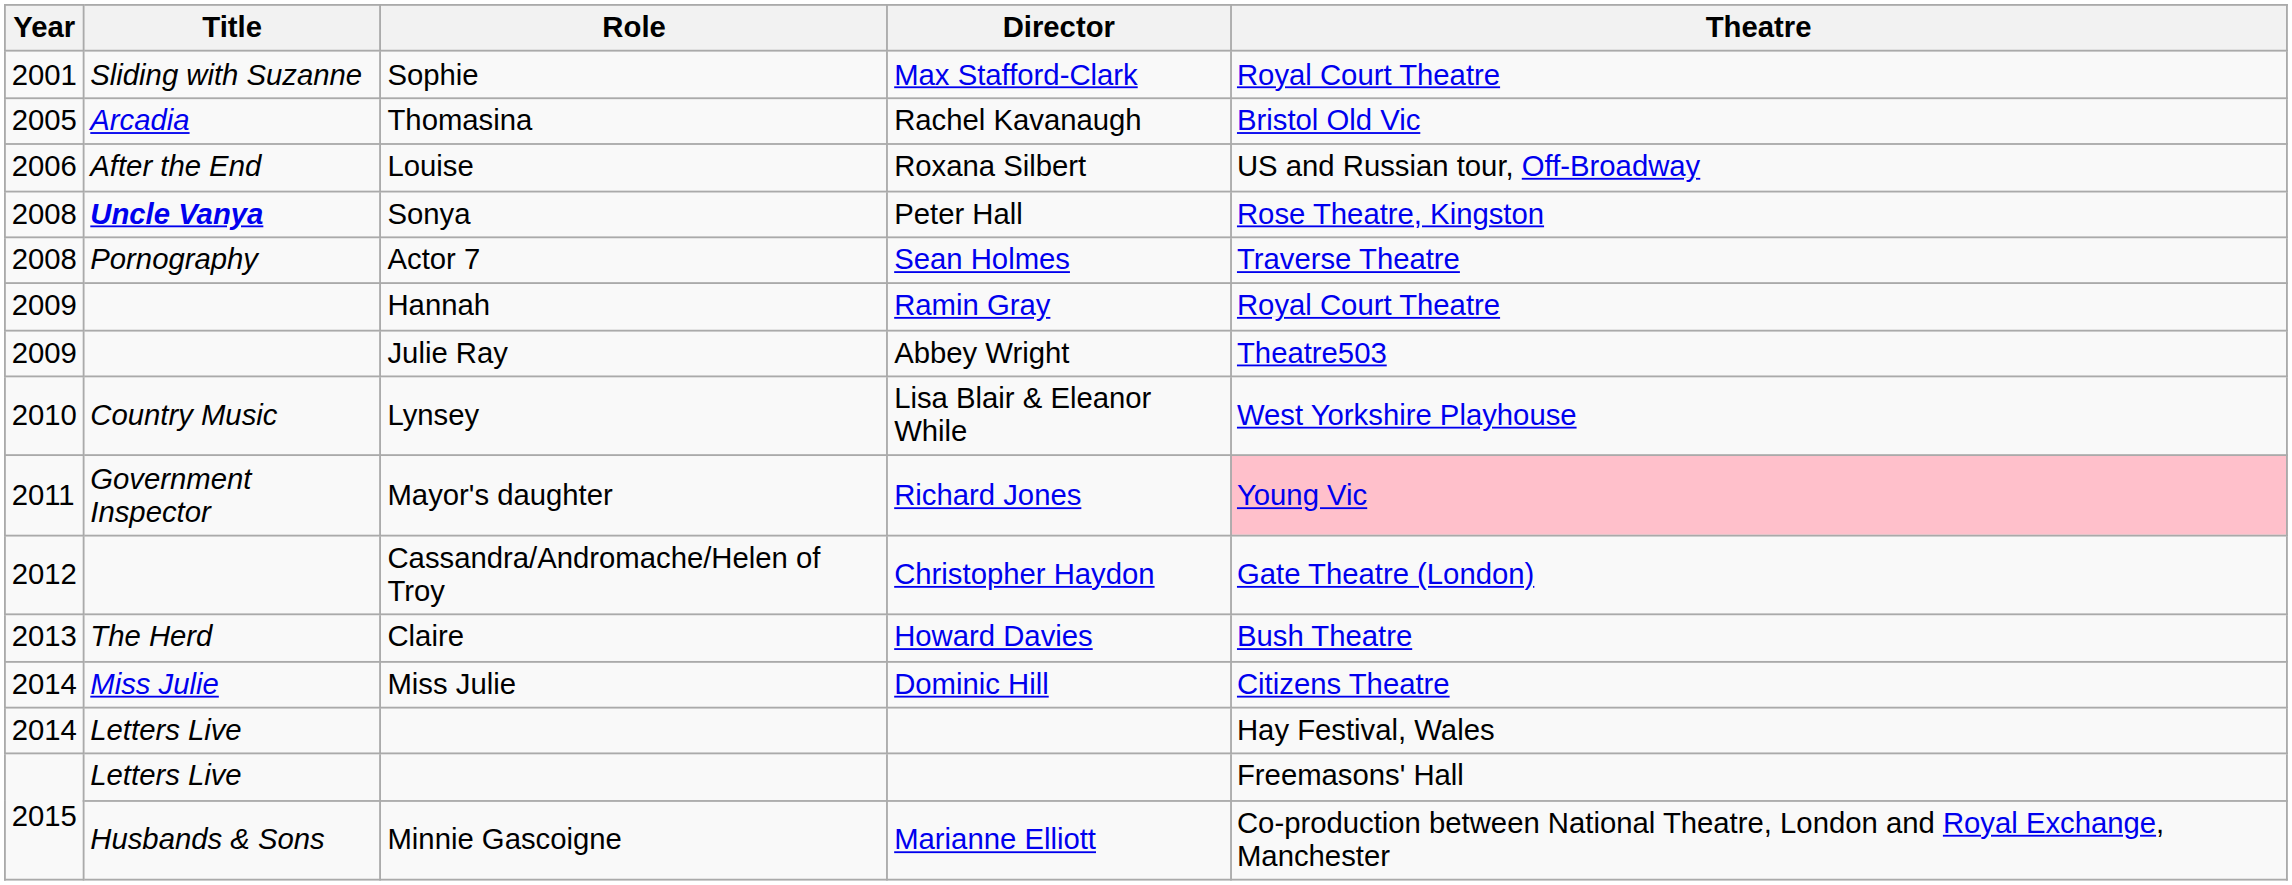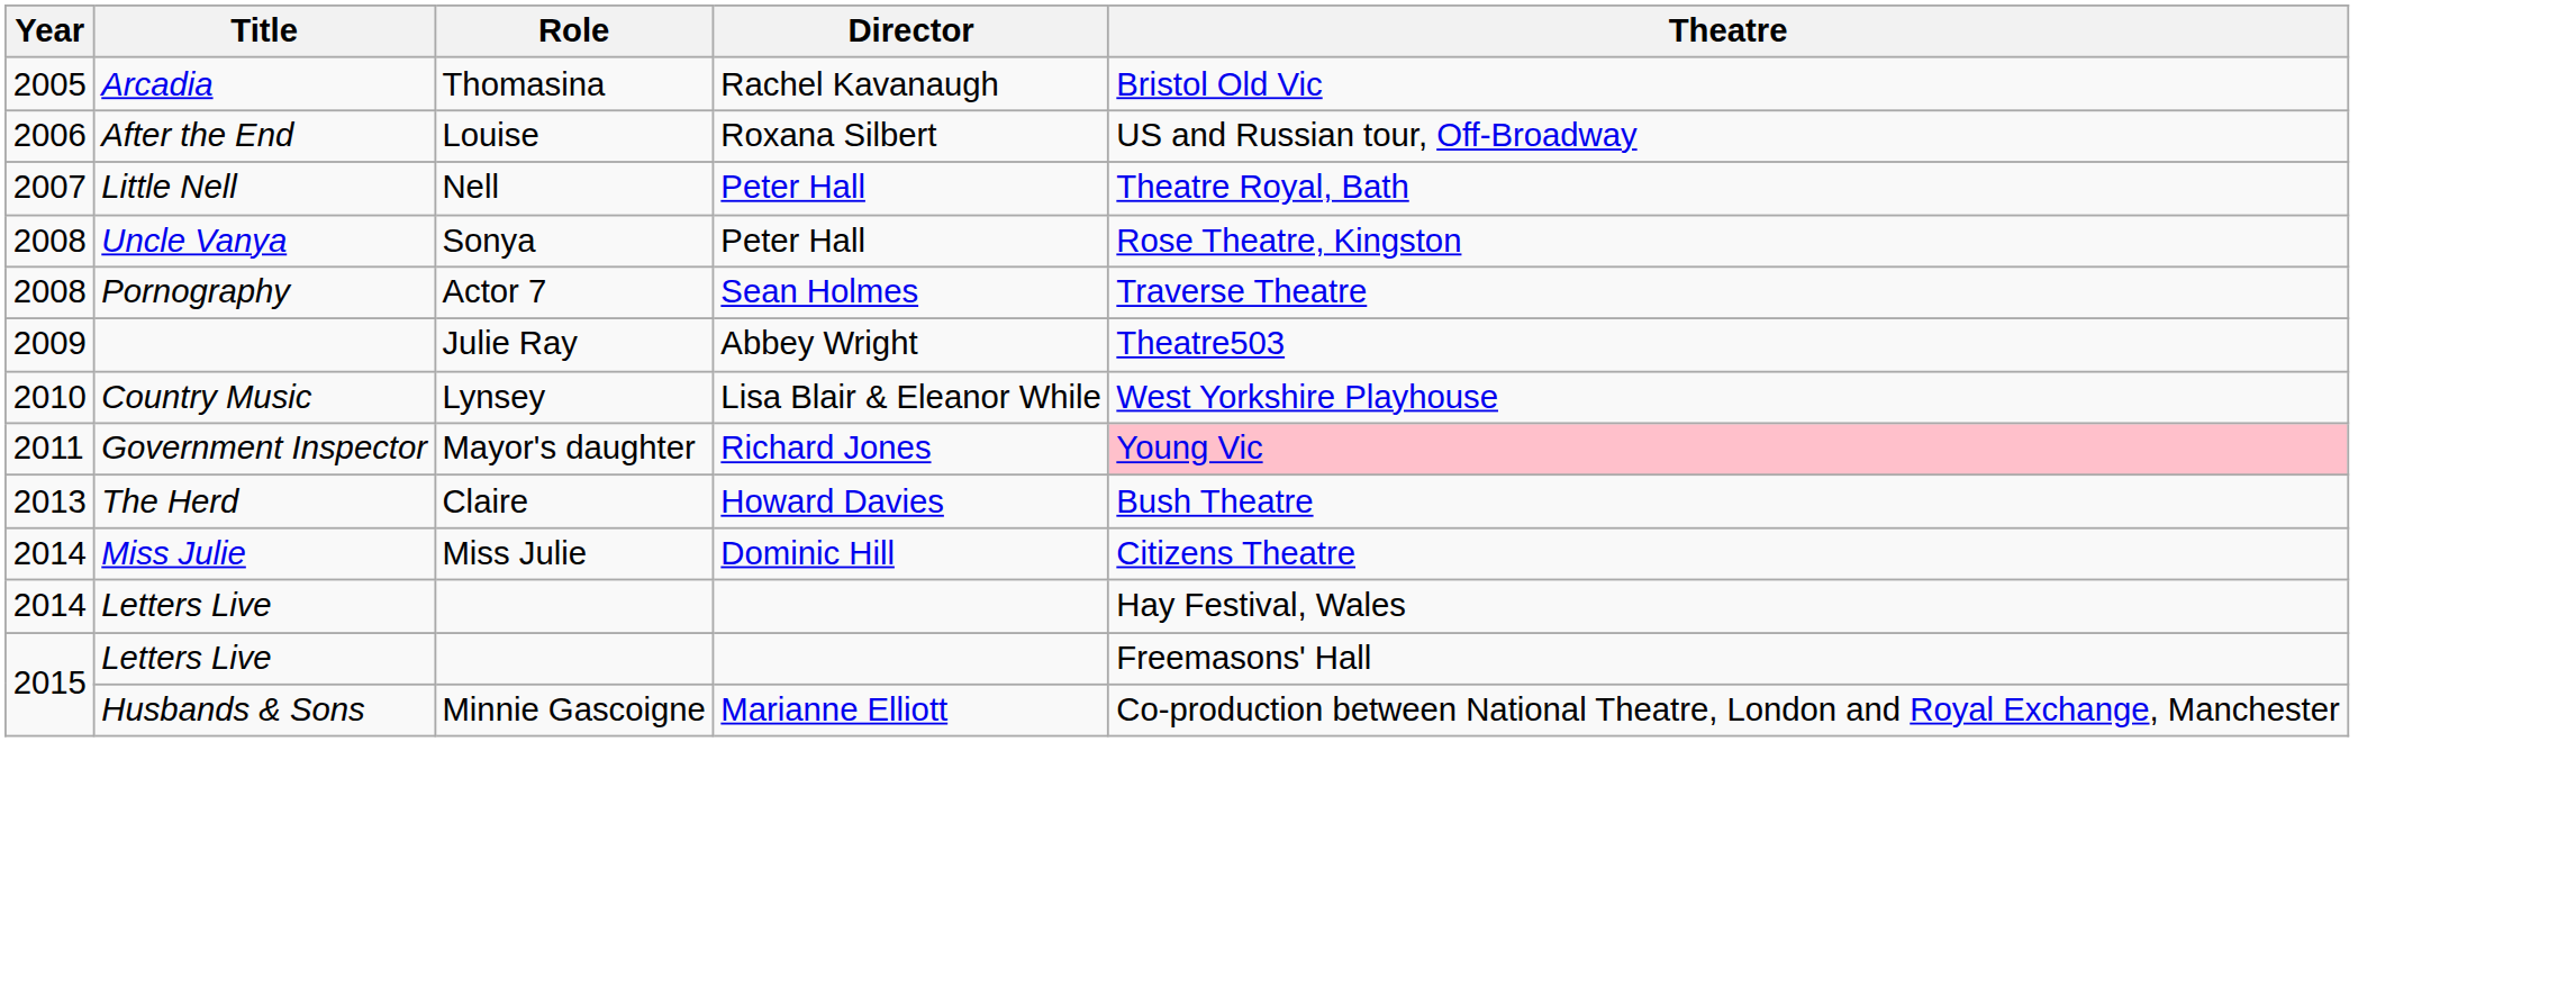 <table class = "wikitable sortable">
 <tr>
 <th>Year</th>
 <th>Title</th>
 <th>Role</th>
 <th>Director</th>
 <th>Theatre</th>
-</tr>
-<tr>
-<td>2001</td>
-<td><em>Sliding with Suzanne</em></td>
-<td>Sophie</td>
-<td><a href='#'>Max Stafford-Clark</a></td>
-<td><a href='#'>Royal Court Theatre</a></td>
 </tr>
 <tr>
 <td>2005</td>
 <td><em><a href='#'>Arcadia</a></em></td>
 <td>Thomasina</td>
 <td>Rachel Kavanaugh</td>
 <td><a href='#'>Bristol Old Vic</a></td>
 </tr>
 <tr>
 <td>2006</td>
 <td><em>After the End</em></td>
 <td>Louise</td>
 <td>Roxana Silbert</td>
 <td>US and Russian tour, <a href='#'>Off-Broadway</a></td>
 </tr>
 <tr>
+<td>2007</td>
+<td><em>Little Nell</em></td>
+<td>Nell</td>
+<td><a href='#'>Peter Hall</a></td>
+<td><a href='#'>Theatre Royal, Bath</a></td>
+</tr>
+<tr>
 <td>2008</td>
-<td><strong><em><a href='#'>Uncle Vanya</a></em></strong></td>
+<td><em><a href='#'>Uncle Vanya</a></em></td>
 <td>Sonya</td>
 <td>Peter Hall</td>
 <td><a href='#'>Rose Theatre, Kingston</a></td>
 </tr>
 <tr>
 <td>2008</td>
 <td><em>Pornography</em></td>
 <td>Actor 7</td>
 <td><a href='#'>Sean Holmes</a></td>
 <td><a href='#'>Traverse Theatre</a></td>
-</tr>
-<tr>
-<td>2009</td>
-<td><em></em></td>
-<td>Hannah</td>
-<td><a href='#'>Ramin Gray</a></td>
-<td><a href='#'>Royal Court Theatre</a></td>
 </tr>
 <tr>
 <td>2009</td>
 <td><em></em></td>
 <td>Julie Ray</td>
 <td>Abbey Wright</td>
 <td><a href='#'>Theatre503</a></td>
 </tr>
 <tr>
 <td>2010</td>
 <td><em>Country Music</em></td>
 <td>Lynsey</td>
 <td>Lisa Blair & Eleanor While</td>
 <td><a href='#'>West Yorkshire Playhouse</a></td>
 </tr>
 <tr>
 <td>2011</td>
 <td><em>Government Inspector</em></td>
 <td>Mayor's daughter</td>
 <td><a href='#'>Richard Jones</a></td>
 <td style="background: pink;"><a href='#'>Young Vic</a></td>
-</tr>
-<tr>
-<td>2012</td>
-<td><em></em></td>
-<td>Cassandra/Andromache/Helen of Troy</td>
-<td><a href='#'>Christopher Haydon</a></td>
-<td><a href='#'>Gate Theatre (London)</a></td>
 </tr>
 <tr>
 <td>2013</td>
 <td><em>The Herd</em></td>
 <td>Claire</td>
 <td><a href='#'>Howard Davies</a></td>
 <td><a href='#'>Bush Theatre</a></td>
 </tr>
 <tr>
 <td>2014</td>
 <td><em><a href='#'>Miss Julie</a></em></td>
 <td>Miss Julie</td>
 <td><a href='#'>Dominic Hill</a></td>
 <td><a href='#'>Citizens Theatre</a></td>
 </tr>
 <tr>
 <td>2014</td>
 <td><em>Letters Live</em></td>
 <td></td>
 <td></td>
 <td>Hay Festival, Wales</td>
 </tr>
 <tr>
 <td rowspan="2">2015</td>
 <td><em>Letters Live</em></td>
 <td></td>
 <td></td>
 <td>Freemasons' Hall</td>
 </tr>
 <tr>
 <td><em>Husbands & Sons</em></td>
 <td>Minnie Gascoigne</td>
 <td><a href='#'>Marianne Elliott</a></td>
 <td>Co-production between National Theatre, London and <a href='#'>Royal Exchange</a>, Manchester</td>
 </tr>
 </table>
